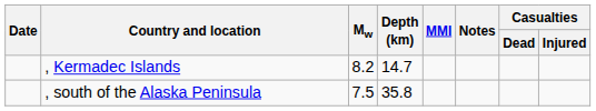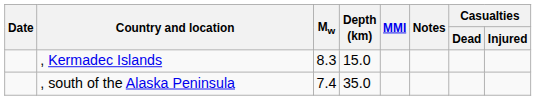 <table class="wikitable sortable sort-under" style="border:1px black; margin-left:1em;">
 <tr>
 <th rowspan="2"><small>Date</small></th>
 <th rowspan="2" style="width: 310px"><small>Country and location</small></th>
 <th rowspan="2"><small>M<sub>w</sub></small></th>
 <th rowspan="2"><small>Depth (km)</small></th>
 <th rowspan="2"><small><a href='#'>MMI</a></small></th>
 <th rowspan="2" class="unsortable"><small>Notes</small></th>
 <th colspan="2"><small>Casualties</small></th>
 </tr>
 <tr>
 <th><small>Dead</small></th>
 <th><small>Injured</small></th>
 </tr>
 <tr>
 <td></td>
 <td>, <a href='#'>Kermadec Islands</a></td>
-<td>8.2</td>
-<td>14.7</td>
+<td>8.3</td>
+<td>15.0</td>
 <td></td>
 <td></td>
 <td></td>
 <td></td>
 </tr>
 <tr>
 <td></td>
 <td>, south of the <a href='#'>Alaska Peninsula</a></td>
-<td>7.5</td>
-<td>35.8</td>
+<td>7.4</td>
+<td>35.0</td>
 <td></td>
 <td></td>
 <td></td>
 <td></td>
 </tr>
 </table>
